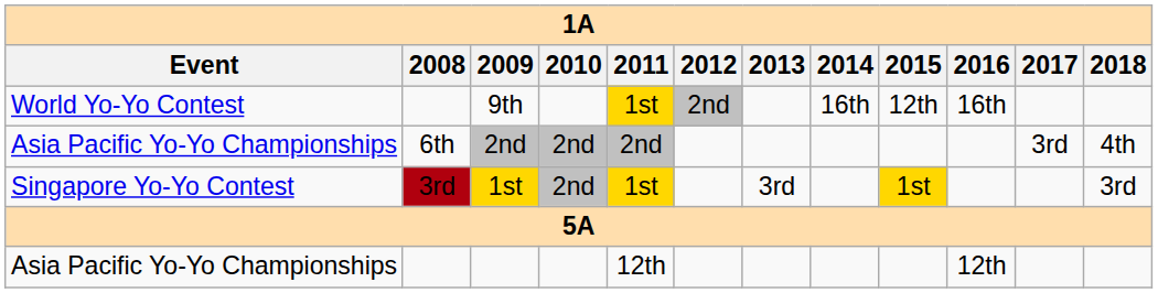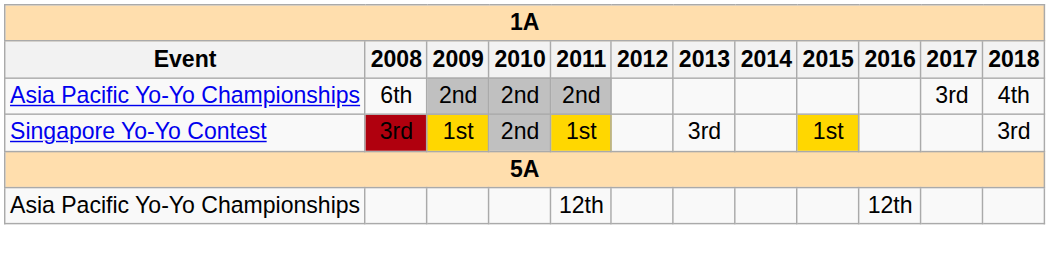 <table class="wikitable" style="text-align:center">
 <tr>
 <th colspan="12" style="background-color: #ffdead; " align="center"><strong>1A</strong></th>
 </tr>
 <tr>
 <th>Event</th>
 <th>2008</th>
 <th>2009</th>
 <th>2010</th>
 <th>2011</th>
 <th>2012</th>
 <th>2013</th>
 <th>2014</th>
 <th>2015</th>
 <th>2016</th>
 <th>2017</th>
 <th>2018</th>
-</tr>
-<tr>
-<td align=left><a href='#'>World Yo-Yo Contest</a></td>
-<td></td>
-<td>9th</td>
-<td></td>
-<td bgcolor=gold>1st</td>
-<td bgcolor=silver>2nd</td>
-<td></td>
-<td>16th</td>
-<td>12th</td>
-<td>16th</td>
-<td></td>
-<td></td>
 </tr>
 <tr>
 <td align=left><a href='#'>Asia Pacific Yo-Yo Championships</a></td>
 <td>6th</td>
 <td bgcolor=silver>2nd</td>
 <td bgcolor=silver>2nd</td>
 <td bgcolor=silver>2nd</td>
 <td></td>
 <td></td>
 <td></td>
 <td></td>
 <td></td>
 <td>3rd</td>
 <td>4th</td>
 </tr>
 <tr>
 <td align=left><a href='#'>Singapore Yo-Yo Contest</a></td>
 <td bgcolor="bronze">3rd</td>
 <td bgcolor=gold>1st</td>
 <td bgcolor=silver>2nd</td>
 <td bgcolor=gold>1st</td>
 <td></td>
 <td>3rd</td>
 <td></td>
 <td bgcolor=gold>1st</td>
 <td></td>
 <td></td>
 <td>3rd</td>
 </tr>
 <tr>
 <td colspan="12" style="background-color: #ffdead; " align="center"><strong>5A</strong></td>
 </tr>
 <tr>
 <td>Asia Pacific Yo-Yo Championships</td>
 <td></td>
 <td></td>
 <td></td>
 <td>12th</td>
 <td></td>
 <td></td>
 <td></td>
 <td></td>
 <td>12th</td>
 <td></td>
 <td></td>
 </tr>
 </table>
